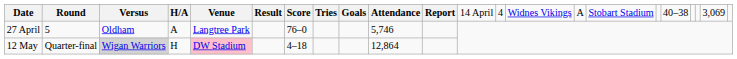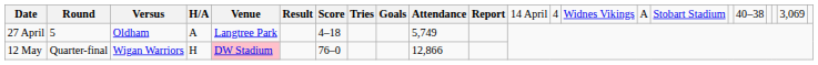 <table class="wikitable defaultleft col2center col4center col7center col10right" style="font-size:90%;">
 <tr>
 <th>Date</th>
 <th>Round</th>
 <th>Versus</th>
 <th>H/A</th>
 <th>Venue</th>
 <th>Result</th>
 <th>Score</th>
 <th>Tries</th>
 <th>Goals</th>
 <th>Attendance</th>
 <th>Report</th>
 <td>14 April</td>
 <td>4</td>
 <td> <a href='#'>Widnes Vikings</a></td>
 <td>A</td>
 <td><a href='#'>Stobart Stadium</a></td>
 <td></td>
 <td>40–38</td>
 <td></td>
 <td></td>
 <td>3,069</td>
 <td></td>
 </tr>
 <tr>
 <td>27 April</td>
 <td>5</td>
 <td> <a href='#'>Oldham</a></td>
 <td>A</td>
 <td><a href='#'>Langtree Park</a></td>
 <td></td>
-<td>76–0</td>
+<td>4–18</td>
 <td></td>
 <td></td>
-<td>5,746</td>
+<td>5,749</td>
 <td></td>
 </tr>
 <tr>
 <td>12 May</td>
 <td>Quarter-final</td>
-<td style="background: lightgrey;"> <a href='#'>Wigan Warriors</a></td>
+<td> <a href='#'>Wigan Warriors</a></td>
 <td>H</td>
 <td style="background: pink;"><a href='#'>DW Stadium</a></td>
 <td></td>
-<td>4–18</td>
+<td>76–0</td>
 <td></td>
 <td></td>
-<td>12,864</td>
+<td>12,866</td>
 <td></td>
 </tr>
 </table>
